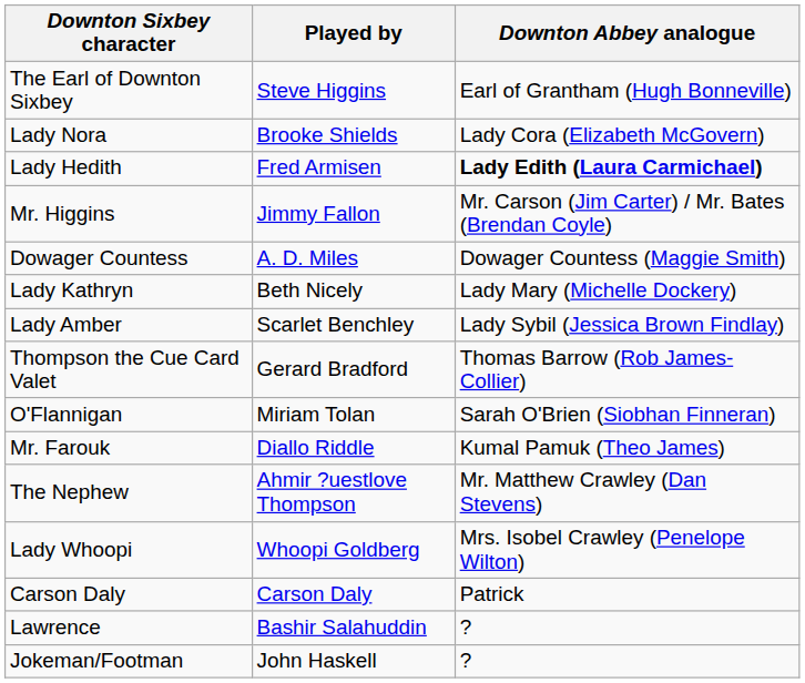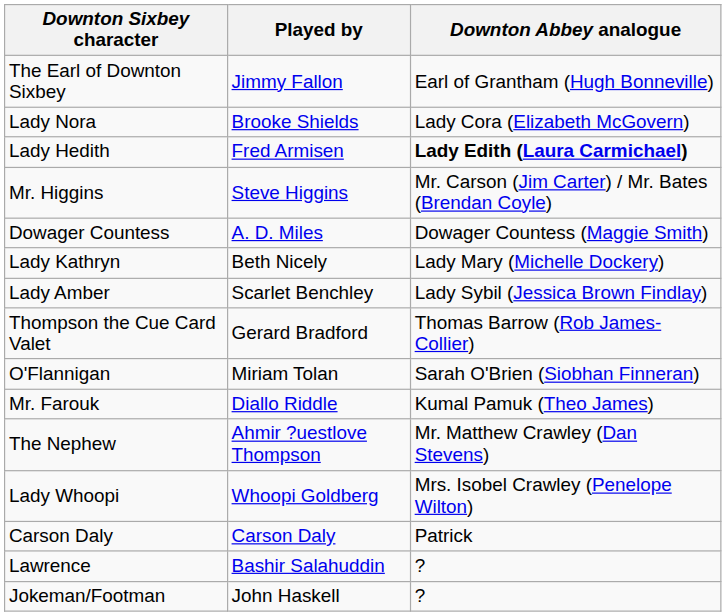 <table class="wikitable">
 <tr>
 <th><em>Downton Sixbey</em> character</th>
 <th>Played by</th>
 <th><em>Downton Abbey</em> analogue</th>
 </tr>
 <tr>
 <td>The Earl of Downton Sixbey</td>
-<td><a href='#'>Steve Higgins</a></td>
+<td><a href='#'>Jimmy Fallon</a></td>
 <td>Earl of Grantham (<a href='#'>Hugh Bonneville</a>)</td>
 </tr>
 <tr>
 <td>Lady Nora</td>
 <td><a href='#'>Brooke Shields</a></td>
 <td>Lady Cora (<a href='#'>Elizabeth McGovern</a>)</td>
 </tr>
 <tr>
 <td>Lady Hedith</td>
 <td><a href='#'>Fred Armisen</a></td>
 <td><strong>Lady Edith (<a href='#'>Laura Carmichael</a>)</strong></td>
 </tr>
 <tr>
 <td>Mr. Higgins</td>
-<td><a href='#'>Jimmy Fallon</a></td>
+<td><a href='#'>Steve Higgins</a></td>
 <td>Mr. Carson (<a href='#'>Jim Carter</a>) / Mr. Bates (<a href='#'>Brendan Coyle</a>)</td>
 </tr>
 <tr>
 <td>Dowager Countess</td>
 <td><a href='#'>A. D. Miles</a></td>
 <td>Dowager Countess (<a href='#'>Maggie Smith</a>)</td>
 </tr>
 <tr>
 <td>Lady Kathryn</td>
 <td>Beth Nicely</td>
 <td>Lady Mary (<a href='#'>Michelle Dockery</a>)</td>
 </tr>
 <tr>
 <td>Lady Amber</td>
 <td>Scarlet Benchley</td>
 <td>Lady Sybil (<a href='#'>Jessica Brown Findlay</a>)</td>
 </tr>
 <tr>
 <td>Thompson the Cue Card Valet</td>
 <td>Gerard Bradford</td>
 <td>Thomas Barrow (<a href='#'>Rob James-Collier</a>)</td>
 </tr>
 <tr>
 <td>O'Flannigan</td>
 <td>Miriam Tolan</td>
 <td>Sarah O'Brien (<a href='#'>Siobhan Finneran</a>)</td>
 </tr>
 <tr>
 <td>Mr. Farouk</td>
 <td><a href='#'>Diallo Riddle</a></td>
 <td>Kumal Pamuk (<a href='#'>Theo James</a>)</td>
 </tr>
 <tr>
 <td>The Nephew</td>
 <td><a href='#'>Ahmir ?uestlove Thompson</a></td>
 <td>Mr. Matthew Crawley (<a href='#'>Dan Stevens</a>)</td>
 </tr>
 <tr>
 <td>Lady Whoopi</td>
 <td><a href='#'>Whoopi Goldberg</a></td>
 <td>Mrs. Isobel Crawley (<a href='#'>Penelope Wilton</a>)</td>
 </tr>
 <tr>
 <td>Carson Daly</td>
 <td><a href='#'>Carson Daly</a></td>
 <td>Patrick</td>
 </tr>
 <tr>
 <td>Lawrence</td>
 <td><a href='#'>Bashir Salahuddin</a></td>
 <td>?</td>
 </tr>
 <tr>
 <td>Jokeman/Footman</td>
 <td>John Haskell</td>
 <td>?</td>
 </tr>
 </table>
